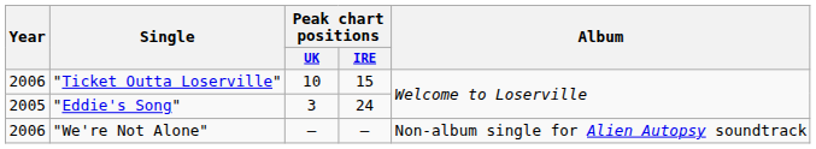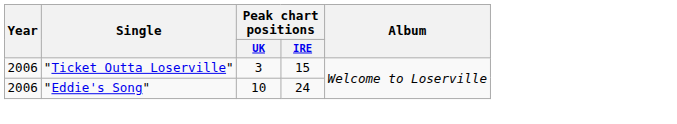 <table class="wikitable" style="text-align:center;">
 <tr>
 <th rowspan="2">Year</th>
 <th rowspan="2">Single</th>
 <th colspan="2">Peak chart positions</th>
 <th rowspan="2">Album</th>
 </tr>
 <tr style="font-size:smaller;">
 <th style="width:40px;"><a href='#'>UK</a><br></th>
 <th style="width:40px;"><a href='#'>IRE</a><br></th>
 </tr>
 <tr>
 <td>2006</td>
 <td style="text-align:left;">"<a href='#'>Ticket Outta Loserville</a>"</td>
-<td>10</td>
+<td>3</td>
 <td>15</td>
 <td style="text-align:left;" rowspan="2"><em>Welcome to Loserville</em></td>
 </tr>
 <tr>
-<td>2005</td>
+<td>2006</td>
 <td style="text-align:left;">"<a href='#'>Eddie's Song</a>"</td>
-<td>3</td>
+<td>10</td>
 <td>24</td>
 </tr>
-<tr>
-<td>2006</td>
-<td style="text-align:left;">"We're Not Alone"</td>
-<td>–</td>
-<td>–</td>
-<td>Non-album single for <a href='#'><em>Alien Autopsy</em></a> soundtrack</td>
-</tr>
 </table>
